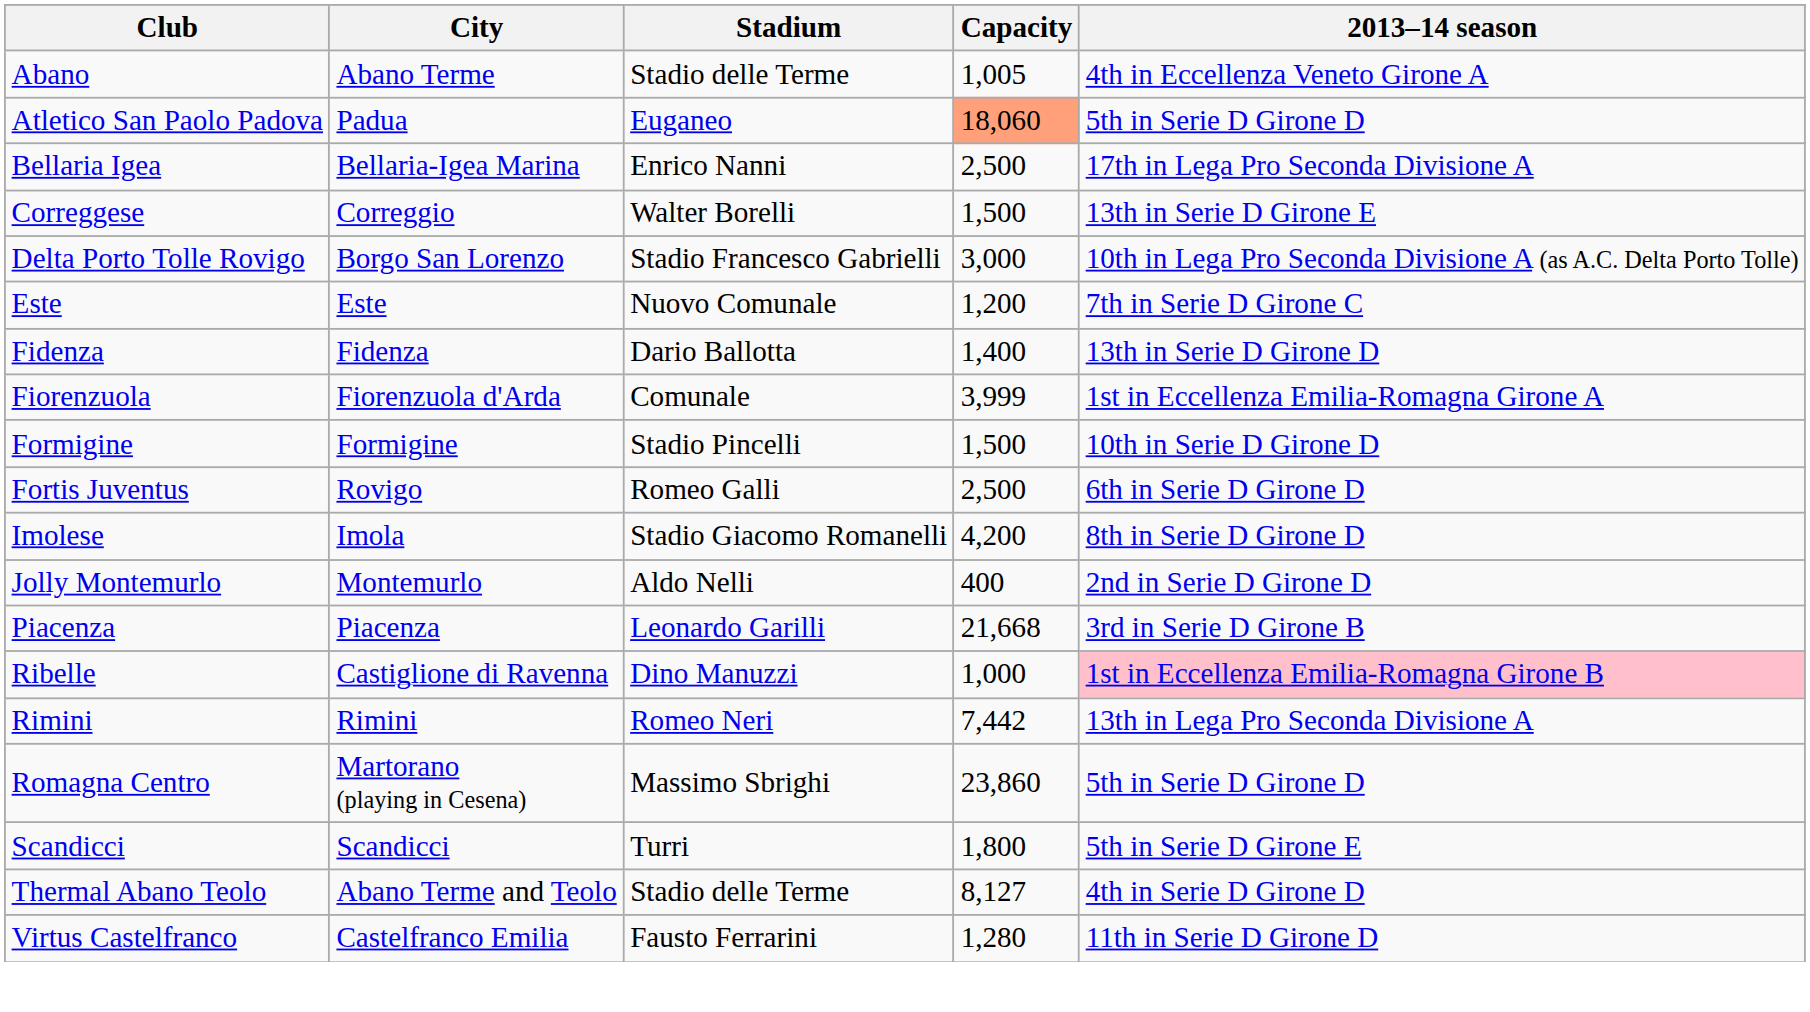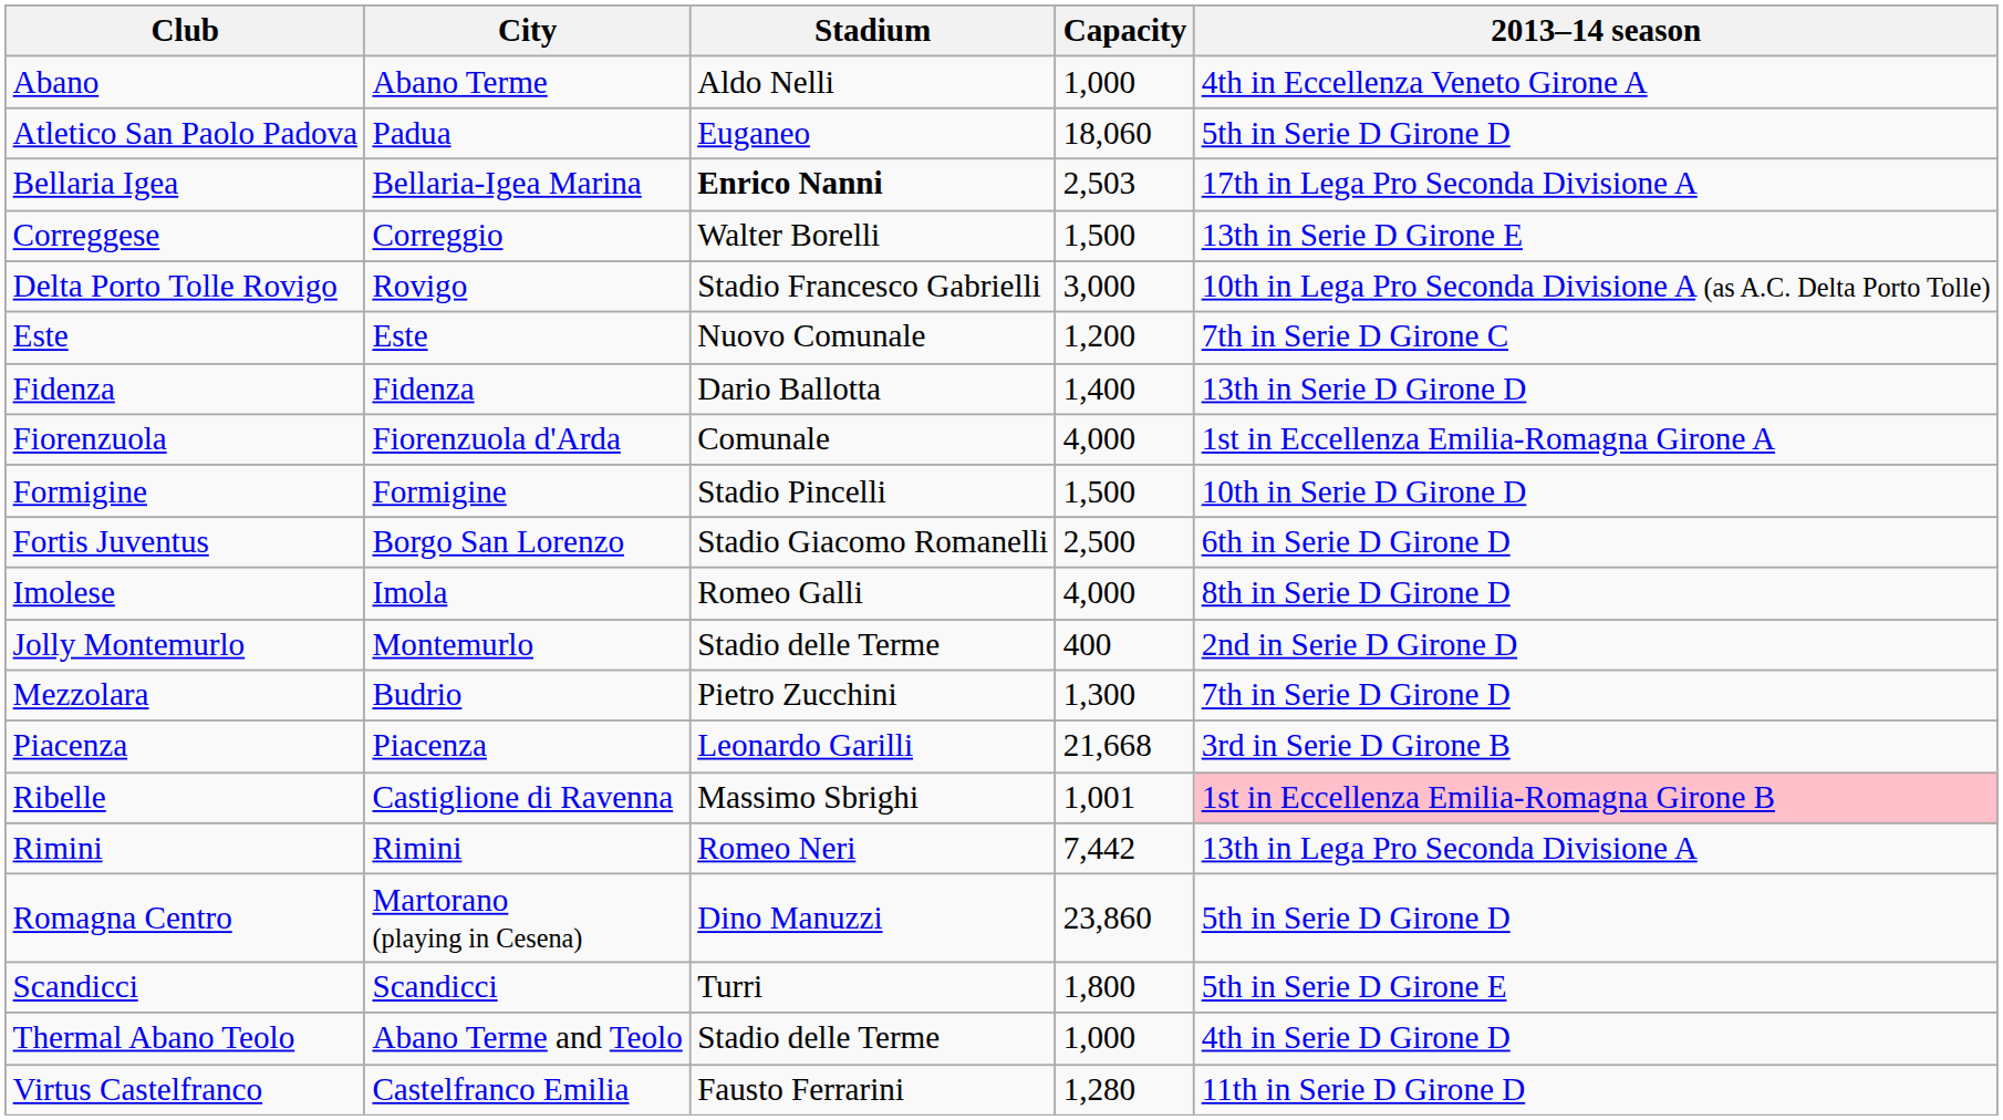 <table class="wikitable sortable">
 <tr>
 <th>Club</th>
 <th>City</th>
 <th>Stadium</th>
 <th>Capacity</th>
 <th>2013–14 season</th>
 </tr>
 <tr>
 <td><a href='#'>Abano</a></td>
 <td><a href='#'>Abano Terme</a></td>
-<td>Stadio delle Terme</td>
-<td>1,005</td>
+<td>Aldo Nelli</td>
+<td>1,000</td>
 <td><a href='#'>4th in Eccellenza Veneto Girone A</a></td>
 </tr>
 <tr>
 <td><a href='#'>Atletico San Paolo Padova</a></td>
 <td><a href='#'>Padua</a></td>
 <td><a href='#'>Euganeo</a></td>
-<td style="background: lightsalmon;">18,060</td>
+<td>18,060</td>
 <td><a href='#'>5th in Serie D Girone D</a></td>
 </tr>
 <tr>
 <td><a href='#'>Bellaria Igea</a></td>
 <td><a href='#'>Bellaria-Igea Marina</a></td>
-<td>Enrico Nanni</td>
-<td>2,500</td>
+<td><strong>Enrico Nanni</strong></td>
+<td>2,503</td>
 <td><a href='#'>17th in Lega Pro Seconda Divisione A</a></td>
 </tr>
 <tr>
 <td><a href='#'>Correggese</a></td>
 <td><a href='#'>Correggio</a></td>
 <td>Walter Borelli</td>
 <td>1,500</td>
 <td><a href='#'>13th in Serie D Girone E</a></td>
 </tr>
 <tr>
 <td><a href='#'>Delta Porto Tolle Rovigo</a></td>
-<td><a href='#'>Borgo San Lorenzo</a></td>
+<td><a href='#'>Rovigo</a></td>
 <td>Stadio Francesco Gabrielli</td>
 <td>3,000</td>
 <td><a href='#'>10th in Lega Pro Seconda Divisione A</a> <small>(as A.C. Delta Porto Tolle)</small></td>
 </tr>
 <tr>
 <td><a href='#'>Este</a></td>
 <td><a href='#'>Este</a></td>
 <td>Nuovo Comunale</td>
 <td>1,200</td>
 <td><a href='#'>7th in Serie D Girone C</a></td>
 </tr>
 <tr>
 <td><a href='#'>Fidenza</a></td>
 <td><a href='#'>Fidenza</a></td>
 <td>Dario Ballotta</td>
 <td>1,400</td>
 <td><a href='#'>13th in Serie D Girone D</a></td>
 </tr>
 <tr>
 <td><a href='#'>Fiorenzuola</a></td>
 <td><a href='#'>Fiorenzuola d'Arda</a></td>
 <td>Comunale</td>
-<td>3,999</td>
+<td>4,000</td>
 <td><a href='#'>1st in Eccellenza Emilia-Romagna Girone A</a></td>
 </tr>
 <tr>
 <td><a href='#'>Formigine</a></td>
 <td><a href='#'>Formigine</a></td>
 <td>Stadio Pincelli</td>
 <td>1,500</td>
 <td><a href='#'>10th in Serie D Girone D</a></td>
 </tr>
 <tr>
 <td><a href='#'>Fortis Juventus</a></td>
-<td><a href='#'>Rovigo</a></td>
-<td>Romeo Galli</td>
+<td><a href='#'>Borgo San Lorenzo</a></td>
+<td>Stadio Giacomo Romanelli</td>
 <td>2,500</td>
 <td><a href='#'>6th in Serie D Girone D</a></td>
 </tr>
 <tr>
 <td><a href='#'>Imolese</a></td>
 <td><a href='#'>Imola</a></td>
-<td>Stadio Giacomo Romanelli</td>
-<td>4,200</td>
+<td>Romeo Galli</td>
+<td>4,000</td>
 <td><a href='#'>8th in Serie D Girone D</a></td>
 </tr>
 <tr>
 <td><a href='#'>Jolly Montemurlo</a></td>
 <td><a href='#'>Montemurlo</a></td>
-<td>Aldo Nelli</td>
+<td>Stadio delle Terme</td>
 <td>400</td>
 <td><a href='#'>2nd in Serie D Girone D</a></td>
+</tr>
+<tr>
+<td><a href='#'>Mezzolara</a></td>
+<td><a href='#'>Budrio</a></td>
+<td>Pietro Zucchini</td>
+<td>1,300</td>
+<td><a href='#'>7th in Serie D Girone D</a></td>
 </tr>
 <tr>
 <td><a href='#'>Piacenza</a></td>
 <td><a href='#'>Piacenza</a></td>
 <td><a href='#'>Leonardo Garilli</a></td>
 <td>21,668</td>
 <td><a href='#'>3rd in Serie D Girone B</a></td>
 </tr>
 <tr>
 <td><a href='#'>Ribelle</a></td>
 <td><a href='#'>Castiglione di Ravenna</a></td>
-<td><a href='#'>Dino Manuzzi</a></td>
-<td>1,000</td>
+<td>Massimo Sbrighi</td>
+<td>1,001</td>
 <td style="background: pink;"><a href='#'>1st in Eccellenza Emilia-Romagna Girone B</a></td>
 </tr>
 <tr>
 <td><a href='#'>Rimini</a></td>
 <td><a href='#'>Rimini</a></td>
 <td><a href='#'>Romeo Neri</a></td>
 <td>7,442</td>
 <td><a href='#'>13th in Lega Pro Seconda Divisione A</a></td>
 </tr>
 <tr>
 <td><a href='#'>Romagna Centro</a></td>
 <td><a href='#'>Martorano</a><small><br>(playing in Cesena)</small></td>
-<td>Massimo Sbrighi</td>
+<td><a href='#'>Dino Manuzzi</a></td>
 <td>23,860</td>
 <td><a href='#'>5th in Serie D Girone D</a></td>
 </tr>
 <tr>
 <td><a href='#'>Scandicci</a></td>
 <td><a href='#'>Scandicci</a></td>
 <td>Turri</td>
 <td>1,800</td>
 <td><a href='#'>5th in Serie D Girone E</a></td>
 </tr>
 <tr>
 <td><a href='#'>Thermal Abano Teolo</a></td>
 <td><a href='#'>Abano Terme</a> and <a href='#'>Teolo</a></td>
 <td>Stadio delle Terme</td>
-<td>8,127</td>
+<td>1,000</td>
 <td><a href='#'>4th in Serie D Girone D</a></td>
 </tr>
 <tr>
 <td><a href='#'>Virtus Castelfranco</a></td>
 <td><a href='#'>Castelfranco Emilia</a></td>
 <td>Fausto Ferrarini</td>
 <td>1,280</td>
 <td><a href='#'>11th in Serie D Girone D</a></td>
 </tr>
 </table>
